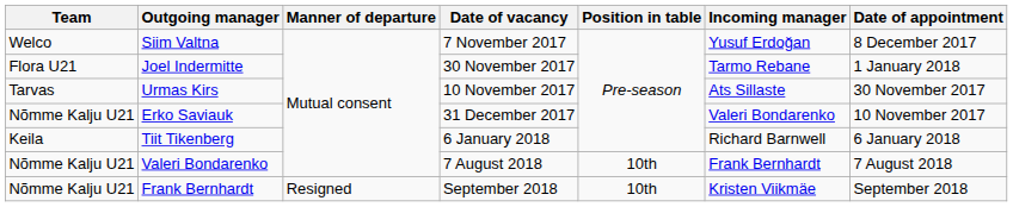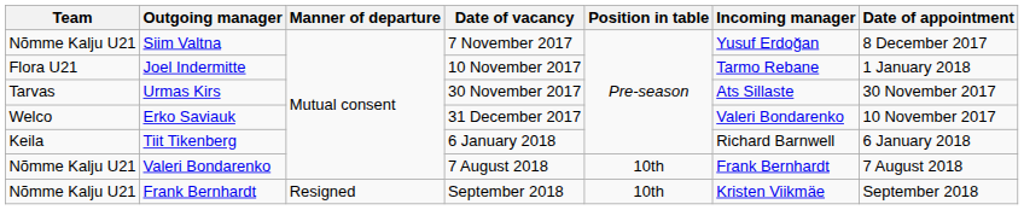 <table class="wikitable">
 <tr>
 <th>Team</th>
 <th>Outgoing manager</th>
 <th>Manner of departure</th>
 <th>Date of vacancy</th>
 <th>Position in table</th>
 <th>Incoming manager</th>
 <th>Date of appointment</th>
 </tr>
 <tr>
-<td>Welco</td>
+<td>Nõmme Kalju U21</td>
 <td> <a href='#'>Siim Valtna</a></td>
 <td rowspan=6>Mutual consent</td>
 <td>7 November 2017</td>
 <td align=center rowspan=5><em>Pre-season</em></td>
 <td> <a href='#'>Yusuf Erdoğan</a></td>
 <td>8 December 2017</td>
 </tr>
 <tr>
 <td>Flora U21</td>
 <td> <a href='#'>Joel Indermitte</a></td>
-<td>30 November 2017</td>
+<td>10 November 2017</td>
 <td> <a href='#'>Tarmo Rebane</a></td>
 <td>1 January 2018</td>
 </tr>
 <tr>
 <td>Tarvas</td>
 <td> <a href='#'>Urmas Kirs</a></td>
-<td>10 November 2017</td>
+<td>30 November 2017</td>
 <td> <a href='#'>Ats Sillaste</a></td>
 <td>30 November 2017</td>
 </tr>
 <tr>
-<td>Nõmme Kalju U21</td>
+<td>Welco</td>
 <td> <a href='#'>Erko Saviauk</a></td>
 <td>31 December 2017</td>
 <td> <a href='#'>Valeri Bondarenko</a></td>
 <td>10 November 2017</td>
 </tr>
 <tr>
 <td>Keila</td>
 <td> <a href='#'>Tiit Tikenberg</a></td>
 <td>6 January 2018</td>
 <td> Richard Barnwell</td>
 <td>6 January 2018</td>
 </tr>
 <tr>
 <td>Nõmme Kalju U21</td>
 <td> <a href='#'>Valeri Bondarenko</a></td>
 <td>7 August 2018</td>
 <td align=center>10th</td>
 <td> <a href='#'>Frank Bernhardt</a></td>
 <td>7 August 2018</td>
 </tr>
 <tr>
 <td>Nõmme Kalju U21</td>
 <td> <a href='#'>Frank Bernhardt</a></td>
 <td>Resigned</td>
 <td>September 2018</td>
 <td align=center>10th</td>
 <td> <a href='#'>Kristen Viikmäe</a></td>
 <td>September 2018</td>
 </tr>
 </table>
